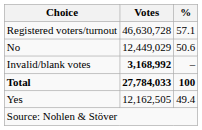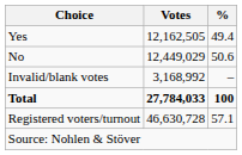 <table class=wikitable style=text-align:right>
 <tr>
 <th>Choice</th>
 <th>Votes</th>
 <th>%</th>
 </tr>
 <tr>
-<td align=left>Registered voters/turnout</td>
-<td>46,630,728</td>
-<td>57.1</td>
+<td align=left>Yes</td>
+<td>12,162,505</td>
+<td>49.4</td>
 </tr>
 <tr>
 <td align=left> No</td>
 <td>12,449,029</td>
 <td>50.6</td>
 </tr>
 <tr>
 <td align=left>Invalid/blank votes</td>
-<td><strong>3,168,992</strong></td>
+<td>3,168,992</td>
 <td>–</td>
 </tr>
 <tr>
 <td align=left><strong>Total</strong></td>
 <td><strong>27,784,033</strong></td>
 <td><strong>100</strong></td>
 </tr>
 <tr>
-<td align=left>Yes</td>
-<td>12,162,505</td>
-<td>49.4</td>
+<td align=left>Registered voters/turnout</td>
+<td>46,630,728</td>
+<td>57.1</td>
 </tr>
 <tr>
 <td align=left colspan=3>Source: Nohlen & Stöver</td>
 </tr>
 </table>
